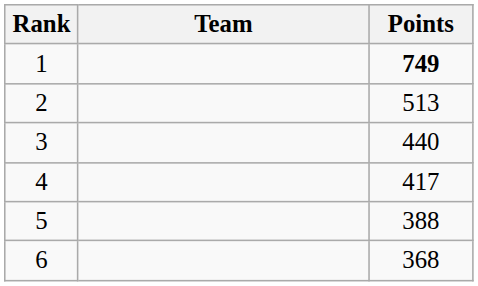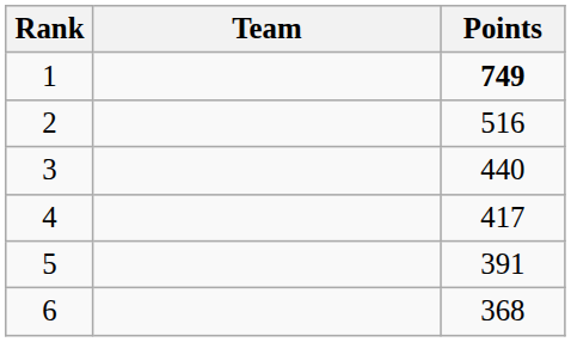 <table class="wikitable" style="text-align:center;">
 <tr>
 <th width=40>Rank</th>
 <th width=180>Team</th>
 <th width=60>Points</th>
 </tr>
 <tr>
 <td>1</td>
 <td align=left></td>
 <td><strong>749</strong></td>
 </tr>
 <tr>
 <td>2</td>
 <td align=left></td>
-<td>513</td>
+<td>516</td>
 </tr>
 <tr>
 <td>3</td>
 <td align=left></td>
 <td>440</td>
 </tr>
 <tr>
 <td>4</td>
 <td align=left></td>
 <td>417</td>
 </tr>
 <tr>
 <td>5</td>
 <td align=left></td>
-<td>388</td>
+<td>391</td>
 </tr>
 <tr>
 <td>6</td>
 <td align=left></td>
 <td>368</td>
 </tr>
 </table>
